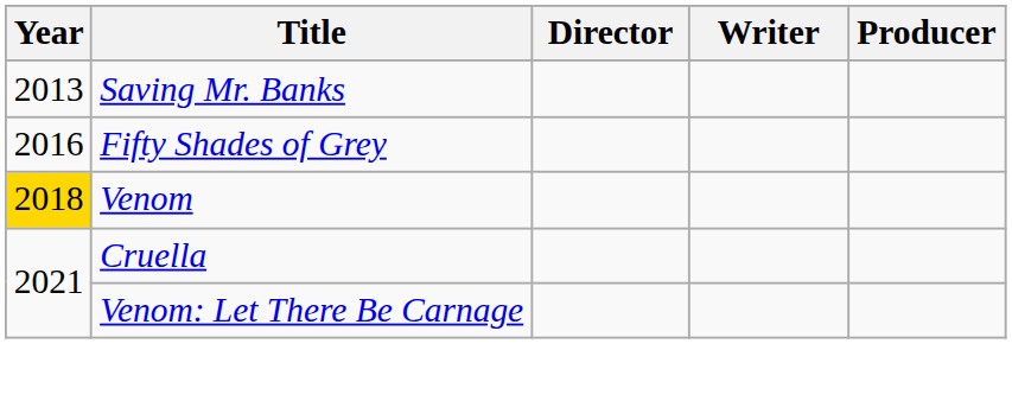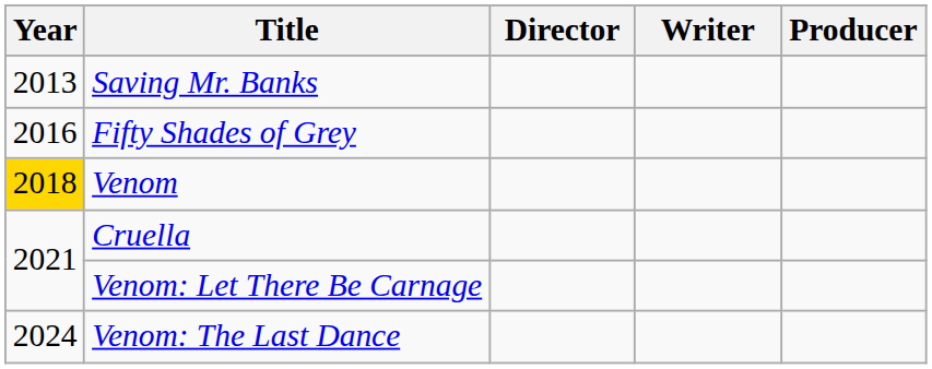 <table class="wikitable">
 <tr>
 <th>Year</th>
 <th>Title</th>
 <th width=65>Director</th>
 <th width=65>Writer</th>
 <th width=65>Producer</th>
 </tr>
 <tr>
 <td>2013</td>
 <td><em><a href='#'>Saving Mr. Banks</a></em></td>
 <td></td>
 <td></td>
 <td></td>
 </tr>
 <tr>
 <td>2016</td>
 <td><em><a href='#'>Fifty Shades of Grey</a></em></td>
 <td></td>
 <td></td>
 <td></td>
 </tr>
 <tr>
 <td style="background: gold;">2018</td>
 <td><em><a href='#'>Venom</a></em></td>
 <td></td>
 <td></td>
 <td></td>
 </tr>
 <tr>
 <td rowspan=2>2021</td>
 <td><em><a href='#'>Cruella</a></em></td>
 <td></td>
 <td></td>
 <td></td>
 </tr>
 <tr>
 <td><em><a href='#'>Venom: Let There Be Carnage</a></em></td>
 <td></td>
 <td></td>
 <td></td>
 </tr>
+<tr>
+<td>2024</td>
+<td><em><a href='#'>Venom: The Last Dance</a></em></td>
+<td></td>
+<td></td>
+<td></td>
+</tr>
 </table>
